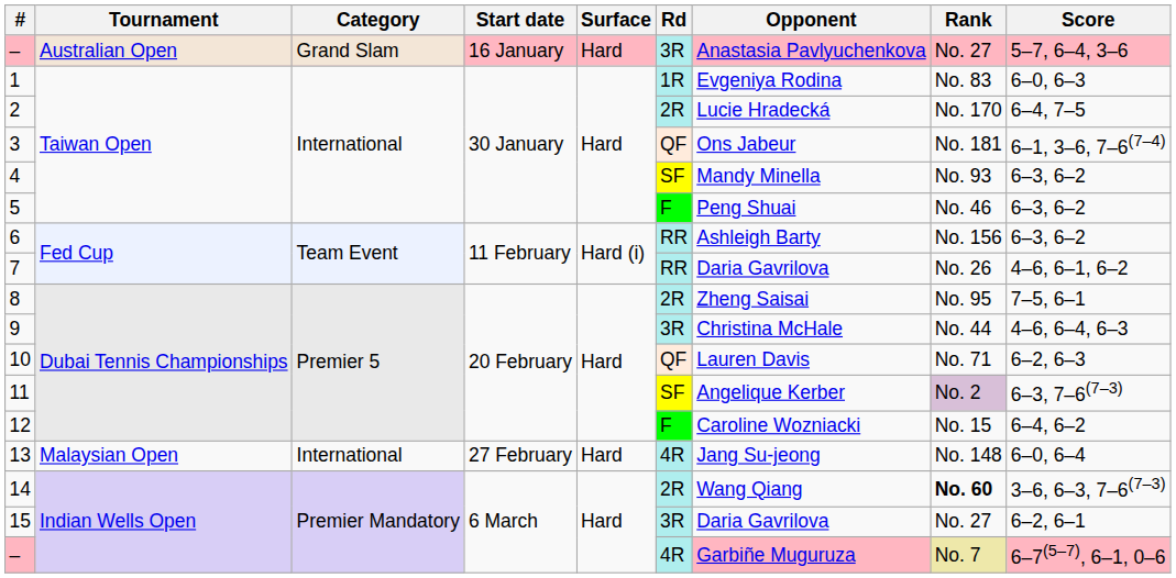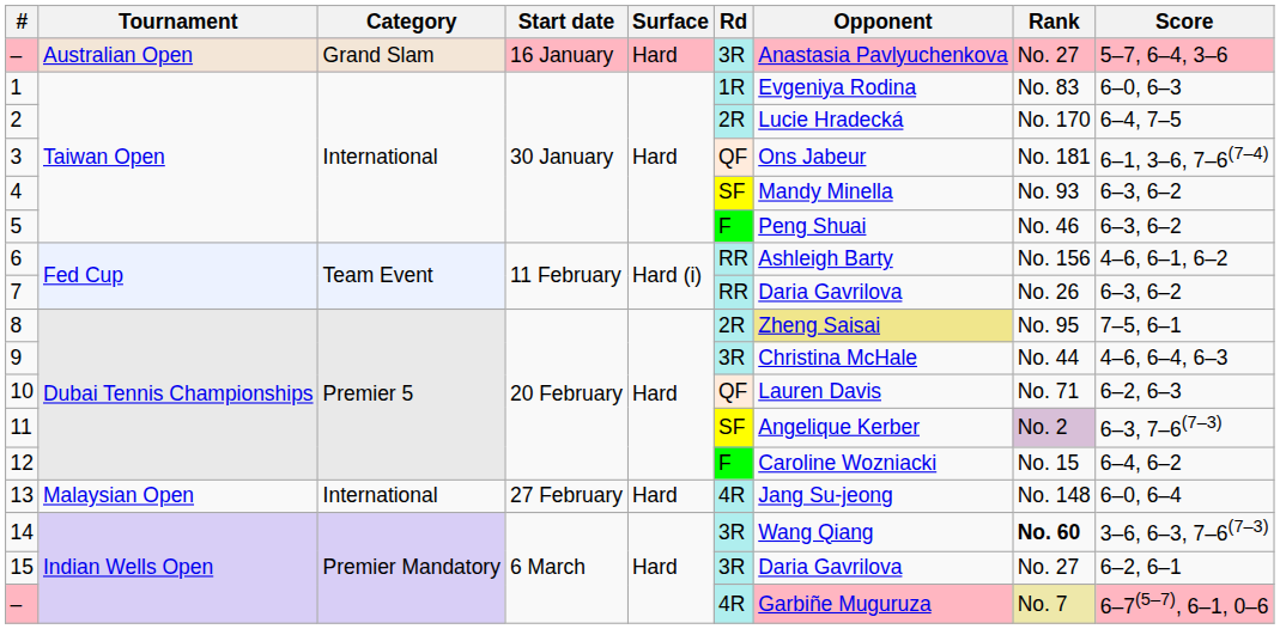 <table class="wikitable sortable">
 <tr>
 <th scope="col">#</th>
 <th scope="col">Tournament</th>
 <th scope="col">Category</th>
 <th scope="col">Start date</th>
 <th scope="col">Surface</th>
 <th scope="col">Rd</th>
 <th scope="col">Opponent</th>
 <th scope="col">Rank</th>
 <th scope="col" class="unsortable">Score</th>
 </tr>
 <tr bgcolor=lightpink>
 <td>–</td>
 <td bgcolor=f3e6d7><a href='#'>Australian Open</a></td>
 <td bgcolor=f3e6d7>Grand Slam</td>
 <td>16 January</td>
 <td>Hard</td>
 <td style="background:#afeeee;">3R</td>
 <td> <a href='#'>Anastasia Pavlyuchenkova</a></td>
 <td>No. 27</td>
 <td>5–7, 6–4, 3–6</td>
 </tr>
 <tr>
 <td>1</td>
 <td rowspan="5"><a href='#'>Taiwan Open</a></td>
 <td rowspan="5">International</td>
 <td rowspan="5">30 January</td>
 <td rowspan="5">Hard</td>
 <td style="background:#afeeee;">1R</td>
 <td> <a href='#'>Evgeniya Rodina</a></td>
 <td>No. 83</td>
 <td>6–0, 6–3</td>
 </tr>
 <tr>
 <td>2</td>
 <td style="background:#afeeee;">2R</td>
 <td> <a href='#'>Lucie Hradecká</a></td>
 <td>No. 170</td>
 <td>6–4, 7–5</td>
 </tr>
 <tr>
 <td>3</td>
 <td style="background:#ffebdc;">QF</td>
 <td> <a href='#'>Ons Jabeur</a></td>
 <td>No. 181</td>
 <td>6–1, 3–6, 7–6<sup>(7–4)</sup></td>
 </tr>
 <tr>
 <td>4</td>
 <td style="background:yellow;">SF</td>
 <td> <a href='#'>Mandy Minella</a></td>
 <td>No. 93</td>
 <td>6–3, 6–2</td>
 </tr>
 <tr>
 <td>5</td>
 <td style="background:lime;">F</td>
 <td> <a href='#'>Peng Shuai</a></td>
 <td>No. 46</td>
 <td>6–3, 6–2</td>
 </tr>
 <tr>
 <td>6</td>
 <td bgcolor=ECF2FF rowspan=2><a href='#'>Fed Cup</a></td>
 <td bgcolor=ECF2FF rowspan=2>Team Event</td>
 <td rowspan=2>11 February</td>
 <td rowspan=2>Hard (i)</td>
 <td bgcolor=afeeee>RR</td>
 <td> <a href='#'>Ashleigh Barty</a></td>
 <td>No. 156</td>
-<td>6–3, 6–2</td>
+<td>4–6, 6–1, 6–2</td>
 </tr>
 <tr>
 <td>7</td>
 <td bgcolor=afeeee>RR</td>
 <td> <a href='#'>Daria Gavrilova</a></td>
 <td>No. 26</td>
-<td>4–6, 6–1, 6–2</td>
+<td>6–3, 6–2</td>
 </tr>
 <tr>
 <td>8</td>
 <td style="background:#E9E9E9;" rowspan=5><a href='#'>Dubai Tennis Championships</a></td>
 <td style="background:#E9E9E9;" rowspan=5>Premier 5</td>
 <td rowspan=5>20 February</td>
 <td rowspan=5>Hard</td>
 <td style="background:#afeeee;">2R</td>
-<td> <a href='#'>Zheng Saisai</a></td>
+<td style="background: khaki;"> <a href='#'>Zheng Saisai</a></td>
 <td>No. 95</td>
 <td>7–5, 6–1</td>
 </tr>
 <tr>
 <td>9</td>
 <td style="background:#afeeee;">3R</td>
 <td> <a href='#'>Christina McHale</a></td>
 <td>No. 44</td>
 <td>4–6, 6–4, 6–3</td>
 </tr>
 <tr>
 <td>10</td>
 <td style="background:#ffebdc;">QF</td>
 <td> <a href='#'>Lauren Davis</a></td>
 <td>No. 71</td>
 <td>6–2, 6–3</td>
 </tr>
 <tr>
 <td>11</td>
 <td style="background:yellow;">SF</td>
 <td> <a href='#'>Angelique Kerber</a></td>
 <td bgcolor=thistle>No. 2</td>
 <td>6–3, 7–6<sup>(7–3)</sup></td>
 </tr>
 <tr>
 <td>12</td>
 <td style="background:lime;">F</td>
 <td> <a href='#'>Caroline Wozniacki</a></td>
 <td>No. 15</td>
 <td>6–4, 6–2</td>
 </tr>
 <tr>
 <td>13</td>
 <td><a href='#'>Malaysian Open</a></td>
 <td>International</td>
 <td>27 February</td>
 <td>Hard</td>
 <td style="background:#afeeee;">4R</td>
 <td> <a href='#'>Jang Su-jeong</a></td>
 <td>No. 148</td>
 <td>6–0, 6–4</td>
 </tr>
 <tr>
 <td>14</td>
 <td style="background:#d8cef6;" rowspan=3><a href='#'>Indian Wells Open</a></td>
 <td style="background:#d8cef6;" rowspan=3>Premier Mandatory</td>
 <td rowspan=3>6 March</td>
 <td rowspan=3>Hard</td>
-<td style="background:#afeeee;">2R</td>
+<td style="background:#afeeee;">3R</td>
 <td> <a href='#'>Wang Qiang</a></td>
 <td><strong>No. 60</strong></td>
 <td>3–6, 6–3, 7–6<sup>(7–3)</sup></td>
 </tr>
 <tr>
 <td>15</td>
 <td style="background:#afeeee;">3R</td>
 <td> <a href='#'>Daria Gavrilova</a></td>
 <td>No. 27</td>
 <td>6–2, 6–1</td>
 </tr>
 <tr bgcolor=lightpink>
 <td>–</td>
 <td style="background:#afeeee;">4R</td>
 <td> <a href='#'>Garbiñe Muguruza</a></td>
 <td bgcolor=eee8aa>No. 7</td>
 <td>6–7<sup>(5–7)</sup>, 6–1, 0–6</td>
 </tr>
 </table>
